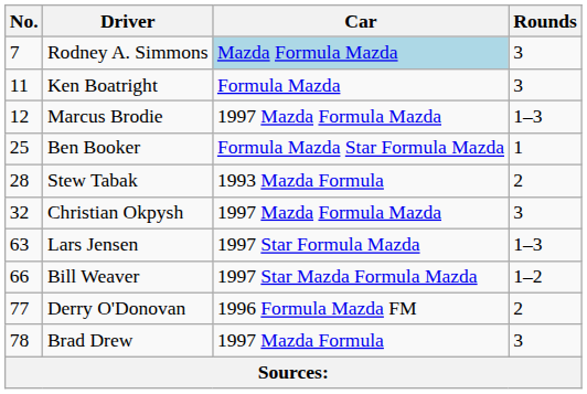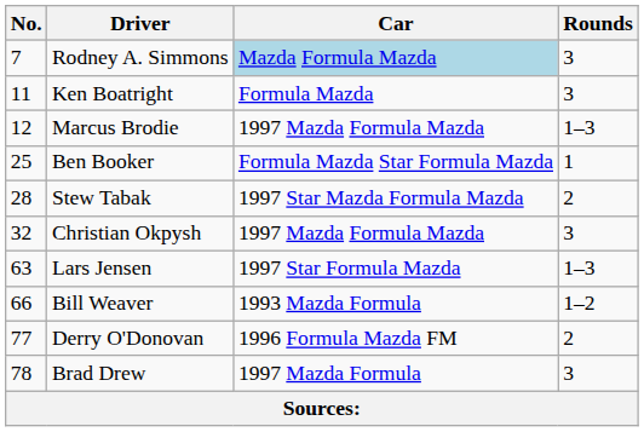 <table class="wikitable" style="font-size: 85%;">
 <tr>
 <th>No.</th>
 <th>Driver</th>
 <th>Car</th>
 <th>Rounds</th>
 </tr>
 <tr>
 <td>7</td>
 <td> Rodney A. Simmons</td>
 <td style="background: lightblue;"><a href='#'>Mazda</a> <a href='#'>Formula Mazda</a></td>
 <td>3</td>
 </tr>
 <tr>
 <td>11</td>
 <td> Ken Boatright</td>
 <td><a href='#'>Formula Mazda</a></td>
 <td>3</td>
 </tr>
 <tr>
 <td>12</td>
 <td> Marcus Brodie</td>
 <td>1997 <a href='#'>Mazda</a> <a href='#'>Formula Mazda</a></td>
 <td>1–3</td>
 </tr>
 <tr>
 <td>25</td>
 <td> Ben Booker</td>
 <td><a href='#'>Formula Mazda</a> <a href='#'>Star Formula Mazda</a></td>
 <td>1</td>
 </tr>
 <tr>
 <td>28</td>
 <td> Stew Tabak</td>
-<td>1993 <a href='#'>Mazda Formula</a></td>
+<td>1997 <a href='#'>Star Mazda Formula Mazda</a></td>
 <td>2</td>
 </tr>
 <tr>
 <td>32</td>
 <td> Christian Okpysh</td>
 <td>1997 <a href='#'>Mazda</a> <a href='#'>Formula Mazda</a></td>
 <td>3</td>
 </tr>
 <tr>
 <td>63</td>
 <td> Lars Jensen</td>
 <td>1997 <a href='#'>Star Formula Mazda</a></td>
 <td>1–3</td>
 </tr>
 <tr>
 <td>66</td>
 <td> Bill Weaver</td>
-<td>1997 <a href='#'>Star Mazda Formula Mazda</a></td>
+<td>1993 <a href='#'>Mazda Formula</a></td>
 <td>1–2</td>
 </tr>
 <tr>
 <td>77</td>
 <td> Derry O'Donovan</td>
 <td>1996 <a href='#'>Formula Mazda</a> FM</td>
 <td>2</td>
 </tr>
 <tr>
 <td>78</td>
 <td> Brad Drew</td>
 <td>1997 <a href='#'>Mazda Formula</a></td>
 <td>3</td>
 </tr>
 <tr>
 <th colspan="4">Sources: </th>
 </tr>
 </table>
